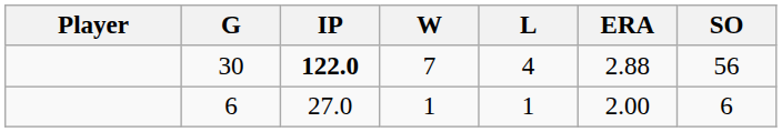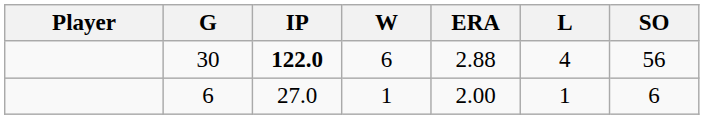 <table class="wikitable sortable">
 <tr>
 <th bgcolor="#DDDDFF" width="16%">Player</th>
 <th bgcolor="#DDDDFF" width="9%">G</th>
 <th bgcolor="#DDDDFF" width="9%">IP</th>
 <th bgcolor="#DDDDFF" width="9%">W</th>
+<th bgcolor="#DDDDFF" width="9%">ERA</th>
 <th bgcolor="#DDDDFF" width="9%">L</th>
-<th bgcolor="#DDDDFF" width="9%">ERA</th>
 <th bgcolor="#DDDDFF" width="9%">SO</th>
 </tr>
 <tr align="center">
 <td></td>
 <td>30</td>
 <td><strong>122.0</strong></td>
-<td>7</td>
+<td>6</td>
+<td>2.88</td>
 <td>4</td>
-<td>2.88</td>
 <td>56</td>
 </tr>
 <tr align="center">
 <td></td>
 <td>6</td>
 <td>27.0</td>
 <td>1</td>
+<td>2.00</td>
 <td>1</td>
-<td>2.00</td>
 <td>6</td>
 </tr>
 </table>
